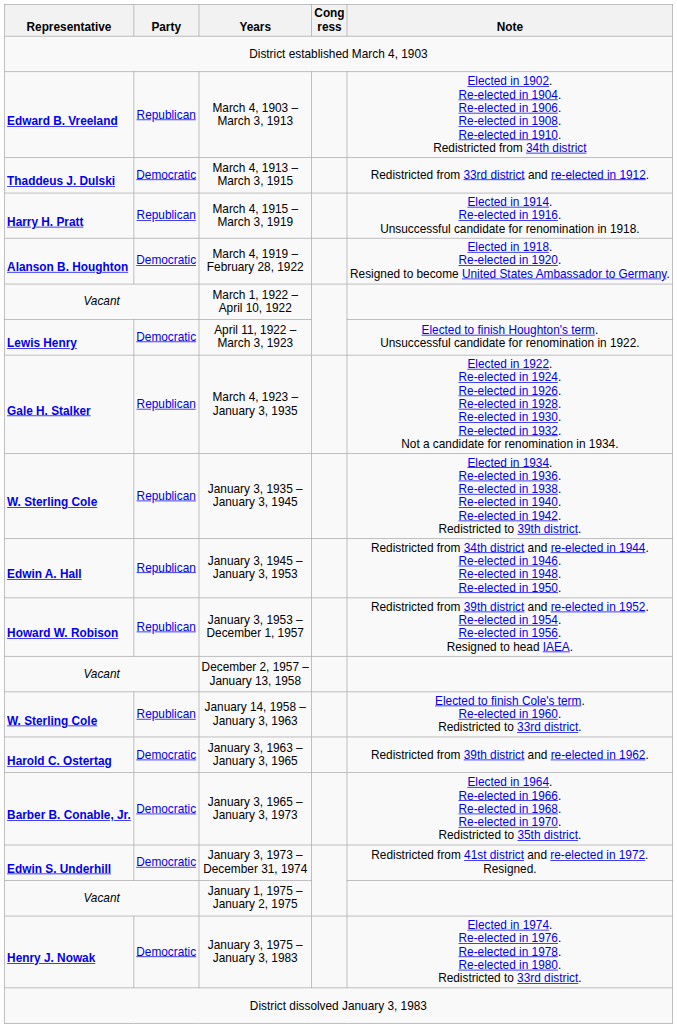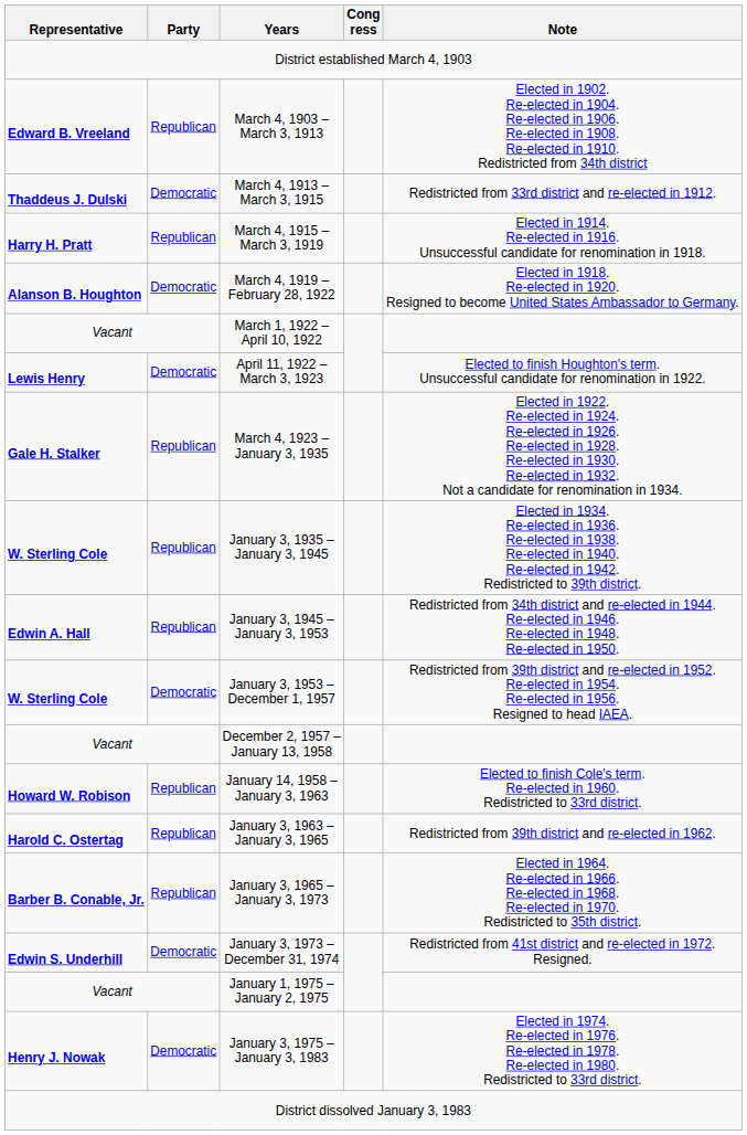 <table class=wikitable style="text-align: center">
 <tr valign=bottom>
 <th>Representative</th>
 <th>Party</th>
 <th>Years</th>
 <th>Cong<br>ress</th>
 <th>Note</th>
 </tr>
 <tr style="height:3em">
 <td colspan=5>District established March 4, 1903</td>
 </tr>
 <tr style="height:3em">
 <td align=left nowrap> <br><strong><a href='#'>Edward B. Vreeland</a></strong><br></td>
 <td><a href='#'>Republican</a></td>
 <td>March 4, 1903 – <br> March 3, 1913</td>
 <td></td>
 <td><a href='#'>Elected in 1902</a>.<br><a href='#'>Re-elected in 1904</a>.<br><a href='#'>Re-elected in 1906</a>.<br><a href='#'>Re-elected in 1908</a>.<br><a href='#'>Re-elected in 1910</a>.<br>Redistricted from <a href='#'>34th district</a></td>
 </tr>
 <tr style="height:3em">
 <td align=left nowrap> <br><strong><a href='#'>Thaddeus J. Dulski</a></strong><br></td>
 <td><a href='#'>Democratic</a></td>
 <td>March 4, 1913 – <br> March 3, 1915</td>
 <td></td>
 <td>Redistricted from <a href='#'>33rd district</a> and <a href='#'>re-elected in 1912</a>.<br></td>
 </tr>
 <tr style="height:3em">
 <td align=left nowrap> <br><strong><a href='#'>Harry H. Pratt</a></strong><br></td>
 <td><a href='#'>Republican</a></td>
 <td>March 4, 1915 – <br> March 3, 1919</td>
 <td></td>
 <td><a href='#'>Elected in 1914</a>.<br><a href='#'>Re-elected in 1916</a>.<br>Unsuccessful candidate for renomination in 1918.</td>
 </tr>
 <tr style="height:3em">
 <td align=left nowrap> <br><strong><a href='#'>Alanson B. Houghton</a></strong><br></td>
 <td><a href='#'>Democratic</a></td>
 <td>March 4, 1919 – <br> February 28, 1922</td>
 <td></td>
 <td><a href='#'>Elected in 1918</a>.<br><a href='#'>Re-elected in 1920</a>.<br>Resigned to become <a href='#'>United States Ambassador to Germany</a>.</td>
 </tr>
 <tr style="height:3em">
 <td colspan=2><em>Vacant</em></td>
 <td>March 1, 1922 – <br> April 10, 1922</td>
 <td rowspan=2></td>
 <td></td>
 </tr>
 <tr style="height:3em">
 <td align=left nowrap> <br><strong><a href='#'>Lewis Henry</a></strong><br></td>
 <td><a href='#'>Democratic</a></td>
 <td>April 11, 1922 – <br> March 3, 1923</td>
 <td><a href='#'>Elected to finish Houghton's term</a>.<br>Unsuccessful candidate for renomination in 1922.</td>
 </tr>
 <tr style="height:3em">
 <td align=left nowrap> <br><strong><a href='#'>Gale H. Stalker</a></strong><br></td>
 <td><a href='#'>Republican</a></td>
 <td>March 4, 1923 – <br> January 3, 1935</td>
 <td></td>
 <td><a href='#'>Elected in 1922</a>.<br><a href='#'>Re-elected in 1924</a>.<br><a href='#'>Re-elected in 1926</a>.<br><a href='#'>Re-elected in 1928</a>.<br><a href='#'>Re-elected in 1930</a>.<br><a href='#'>Re-elected in 1932</a>.<br>Not a candidate for renomination in 1934.</td>
 </tr>
 <tr style="height:3em">
 <td align=left nowrap> <br><strong><a href='#'>W. Sterling Cole</a></strong><br></td>
 <td><a href='#'>Republican</a></td>
 <td>January 3, 1935 – <br> January 3, 1945</td>
 <td></td>
 <td><a href='#'>Elected in 1934</a>.<br><a href='#'>Re-elected in 1936</a>.<br><a href='#'>Re-elected in 1938</a>.<br><a href='#'>Re-elected in 1940</a>.<br><a href='#'>Re-elected in 1942</a>.<br>Redistricted to <a href='#'>39th district</a>.</td>
 </tr>
 <tr style="height:3em">
 <td align=left nowrap> <br><strong><a href='#'>Edwin A. Hall</a></strong><br></td>
 <td><a href='#'>Republican</a></td>
 <td>January 3, 1945 – <br> January 3, 1953</td>
 <td></td>
 <td>Redistricted from <a href='#'>34th district</a> and <a href='#'>re-elected in 1944</a>.<br><a href='#'>Re-elected in 1946</a>.<br><a href='#'>Re-elected in 1948</a>.<br><a href='#'>Re-elected in 1950</a>.<br></td>
 </tr>
 <tr style="height:3em">
-<td align=left nowrap> <br><strong><a href='#'>Howard W. Robison</a></strong><br></td>
-<td><a href='#'>Republican</a></td>
+<td align=left nowrap> <br><strong><a href='#'>W. Sterling Cole</a></strong><br></td>
+<td><a href='#'>Democratic</a></td>
 <td>January 3, 1953 – <br> December 1, 1957</td>
 <td></td>
 <td>Redistricted from <a href='#'>39th district</a> and <a href='#'>re-elected in 1952</a>.<br><a href='#'>Re-elected in 1954</a>.<br><a href='#'>Re-elected in 1956</a>.<br> Resigned to head <a href='#'>IAEA</a>.</td>
 </tr>
 <tr style="height:3em">
 <td colspan=2><em>Vacant</em></td>
 <td>December 2, 1957 – <br> January 13, 1958</td>
 <td></td>
 <td></td>
 </tr>
 <tr style="height:3em">
-<td align=left nowrap> <br><strong><a href='#'>W. Sterling Cole</a></strong><br></td>
+<td align=left nowrap> <br><strong><a href='#'>Howard W. Robison</a></strong><br></td>
 <td><a href='#'>Republican</a></td>
 <td>January 14, 1958 – <br> January 3, 1963</td>
 <td></td>
 <td><a href='#'>Elected to finish Cole's term</a>.<br><a href='#'>Re-elected in 1960</a>.<br>Redistricted to <a href='#'>33rd district</a>.</td>
 </tr>
 <tr style="height:3em">
 <td align=left nowrap> <br><strong><a href='#'>Harold C. Ostertag</a></strong><br></td>
-<td><a href='#'>Democratic</a></td>
+<td><a href='#'>Republican</a></td>
 <td>January 3, 1963 – <br> January 3, 1965</td>
 <td></td>
 <td>Redistricted from <a href='#'>39th district</a> and <a href='#'>re-elected in 1962</a>.<br></td>
 </tr>
 <tr style="height:3em">
 <td align=left nowrap><br><strong><a href='#'>Barber B. Conable, Jr.</a></strong><br></td>
-<td><a href='#'>Democratic</a></td>
+<td><a href='#'>Republican</a></td>
 <td>January 3, 1965 – <br> January 3, 1973</td>
 <td></td>
 <td><a href='#'>Elected in 1964</a>.<br><a href='#'>Re-elected in 1966</a>.<br><a href='#'>Re-elected in 1968</a>.<br><a href='#'>Re-elected in 1970</a>.<br>Redistricted to <a href='#'>35th district</a>.</td>
 </tr>
 <tr style="height:3em">
 <td align=left nowrap> <br><strong><a href='#'>Edwin S. Underhill</a></strong><br></td>
 <td><a href='#'>Democratic</a></td>
 <td>January 3, 1973 – <br> December 31, 1974</td>
 <td rowspan=2></td>
 <td>Redistricted from <a href='#'>41st district</a> and <a href='#'>re-elected in 1972</a>.<br>Resigned.</td>
 </tr>
 <tr style="height:3em">
 <td colspan=2><em>Vacant</em></td>
 <td>January 1, 1975 – <br> January 2, 1975</td>
 <td></td>
 </tr>
 <tr style="height:3em">
 <td align=left nowrap><br><strong><a href='#'>Henry J. Nowak</a></strong><br></td>
 <td><a href='#'>Democratic</a></td>
 <td>January 3, 1975 – <br> January 3, 1983</td>
 <td></td>
 <td><a href='#'>Elected in 1974</a>.<br><a href='#'>Re-elected in 1976</a>.<br><a href='#'>Re-elected in 1978</a>.<br><a href='#'>Re-elected in 1980</a>.<br>Redistricted to <a href='#'>33rd district</a>.</td>
 </tr>
 <tr style="height:3em">
 <td colspan=5>District dissolved January 3, 1983</td>
 </tr>
 </table>
